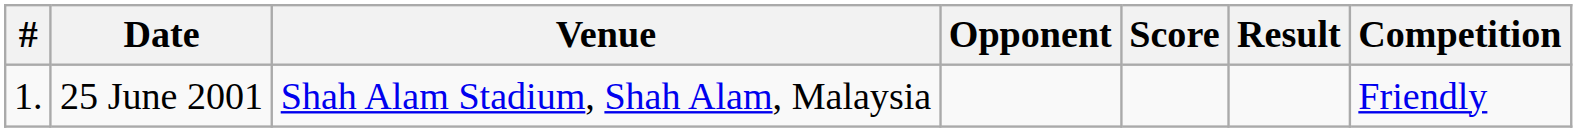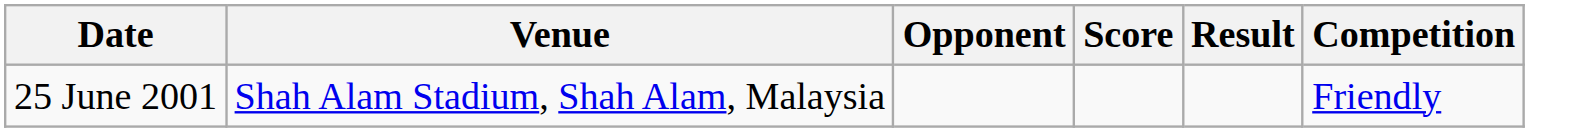 <table class="wikitable collapsed">
 <tr>
-<th>#</th>
 <th>Date</th>
 <th>Venue</th>
 <th>Opponent</th>
 <th>Score</th>
 <th>Result</th>
 <th>Competition</th>
 </tr>
 <tr>
-<td>1.</td>
 <td>25 June 2001</td>
 <td><a href='#'>Shah Alam Stadium</a>, <a href='#'>Shah Alam</a>, Malaysia</td>
 <td></td>
 <td></td>
 <td></td>
 <td><a href='#'>Friendly</a></td>
 </tr>
 </table>
